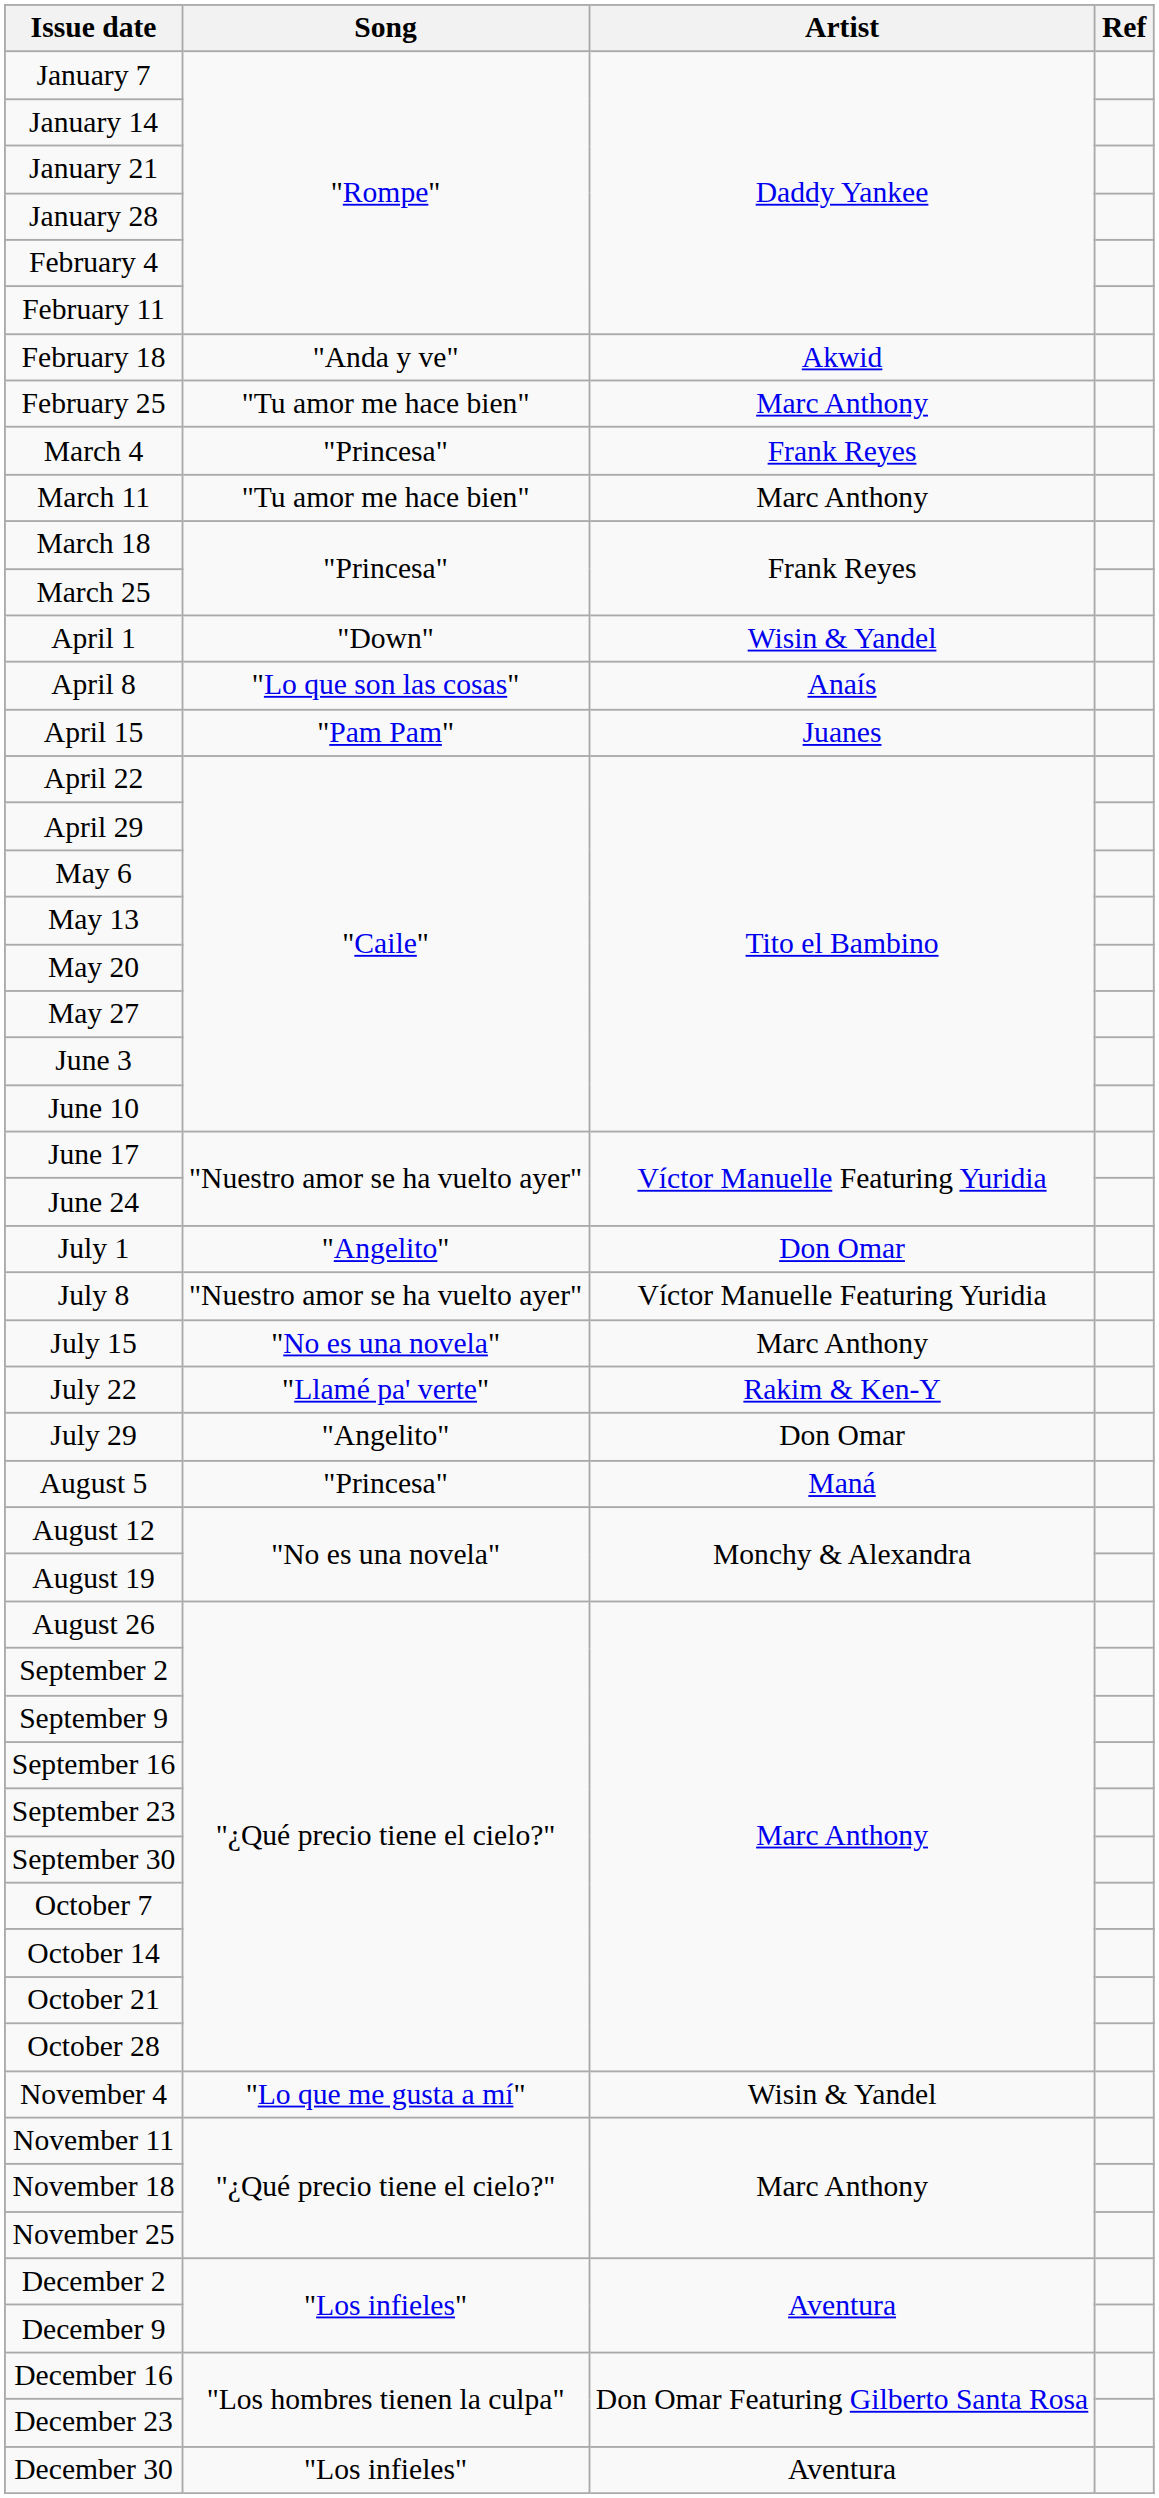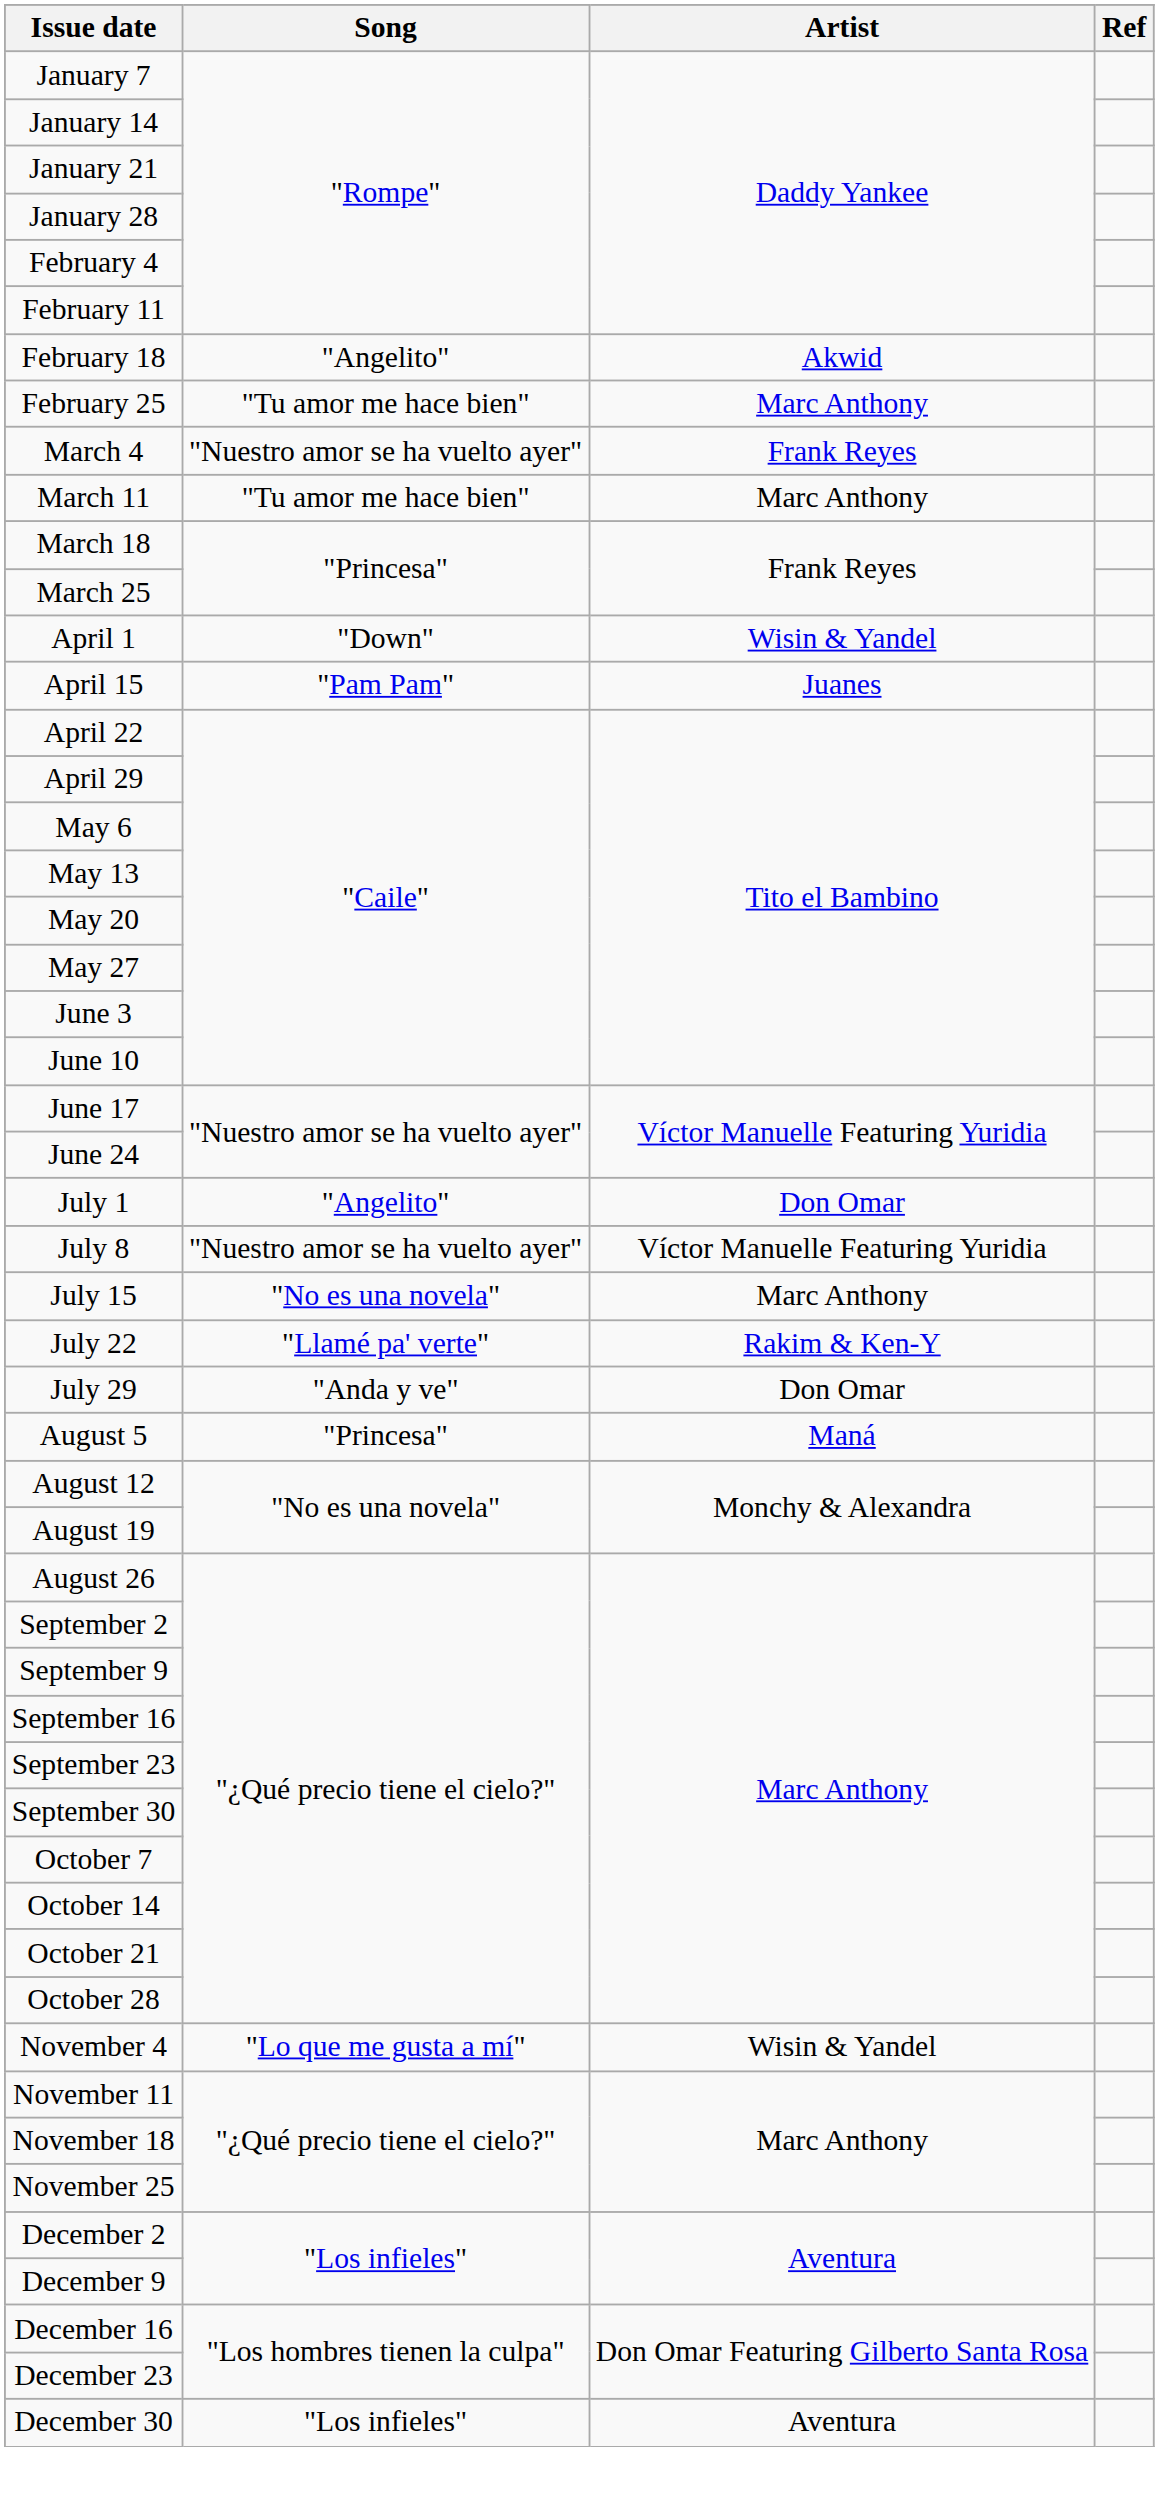 <table class="wikitable" style="text-align: center;">
 <tr>
 <th>Issue date</th>
 <th>Song</th>
 <th>Artist</th>
 <th>Ref</th>
 </tr>
 <tr>
 <td>January 7</td>
 <td style="text-align: center;" rowspan="6">"<a href='#'>Rompe</a>"</td>
 <td style="text-align: center;" rowspan="6"><a href='#'>Daddy Yankee</a></td>
 <td style="text-align: center;"></td>
 </tr>
 <tr>
 <td>January 14</td>
 <td style="text-align: center;"></td>
 </tr>
 <tr>
 <td>January 21</td>
 <td style="text-align: center;"></td>
 </tr>
 <tr>
 <td>January 28</td>
 <td style="text-align: center;"></td>
 </tr>
 <tr>
 <td>February 4</td>
 <td style="text-align: center;"></td>
 </tr>
 <tr>
 <td>February 11</td>
 <td style="text-align: center;"></td>
 </tr>
 <tr>
 <td>February 18</td>
-<td style="text-align: center;" rowspan="1">"Anda y ve"</td>
+<td style="text-align: center;" rowspan="1">"Angelito"</td>
 <td style="text-align: center;" rowspan="1"><a href='#'>Akwid</a></td>
 <td style="text-align: center;"></td>
 </tr>
 <tr>
 <td>February 25</td>
 <td style="text-align: center;" rowspan="1">"Tu amor me hace bien"</td>
 <td style="text-align: center;" rowspan="1"><a href='#'>Marc Anthony</a></td>
 <td style="text-align: center;"></td>
 </tr>
 <tr>
 <td>March 4</td>
-<td style="text-align: center;" rowspan="1">"Princesa"</td>
+<td style="text-align: center;" rowspan="1">"Nuestro amor se ha vuelto ayer"</td>
 <td style="text-align: center;" rowspan="1"><a href='#'>Frank Reyes</a></td>
 <td style="text-align: center;"></td>
 </tr>
 <tr>
 <td>March 11</td>
 <td style="text-align: center;" rowspan="1">"Tu amor me hace bien"</td>
 <td style="text-align: center;" rowspan="1">Marc Anthony</td>
 <td style="text-align: center;"></td>
 </tr>
 <tr>
 <td>March 18</td>
 <td style="text-align: center;" rowspan="2">"Princesa"</td>
 <td style="text-align: center;" rowspan="2">Frank Reyes</td>
 <td style="text-align: center;"></td>
 </tr>
 <tr>
 <td>March 25</td>
 <td style="text-align: center;"></td>
 </tr>
 <tr>
 <td>April 1</td>
 <td style="text-align: center;" rowspan="1">"Down"</td>
 <td style="text-align: center;" rowspan="1"><a href='#'>Wisin & Yandel</a></td>
-<td style="text-align: center;"></td>
-</tr>
-<tr>
-<td>April 8</td>
-<td style="text-align: center;" rowspan="1">"<a href='#'>Lo que son las cosas</a>"</td>
-<td style="text-align: center;" rowspan="1"><a href='#'>Anaís</a></td>
 <td style="text-align: center;"></td>
 </tr>
 <tr>
 <td>April 15</td>
 <td style="text-align: center;" rowspan="1">"<a href='#'>Pam Pam</a>"</td>
 <td style="text-align: center;" rowspan="1"><a href='#'>Juanes</a></td>
 <td style="text-align: center;"></td>
 </tr>
 <tr>
 <td>April 22</td>
 <td style="text-align: center;" rowspan="8">"<a href='#'>Caile</a>"</td>
 <td style="text-align: center;" rowspan="8"><a href='#'>Tito el Bambino</a></td>
 <td style="text-align: center;"></td>
 </tr>
 <tr>
 <td>April 29</td>
 <td style="text-align: center;"></td>
 </tr>
 <tr>
 <td>May 6</td>
 <td style="text-align: center;"></td>
 </tr>
 <tr>
 <td>May 13</td>
 <td style="text-align: center;"></td>
 </tr>
 <tr>
 <td>May 20</td>
 <td style="text-align: center;"></td>
 </tr>
 <tr>
 <td>May 27</td>
 <td style="text-align: center;"></td>
 </tr>
 <tr>
 <td>June 3</td>
 <td style="text-align: center;"></td>
 </tr>
 <tr>
 <td>June 10</td>
 <td style="text-align: center;"></td>
 </tr>
 <tr>
 <td>June 17</td>
 <td style="text-align: center;" rowspan="2">"Nuestro amor se ha vuelto ayer"</td>
 <td style="text-align: center;" rowspan="2"><a href='#'>Víctor Manuelle</a> Featuring <a href='#'>Yuridia</a></td>
 <td style="text-align: center;"></td>
 </tr>
 <tr>
 <td>June 24</td>
 <td style="text-align: center;"></td>
 </tr>
 <tr>
 <td>July 1</td>
 <td style="text-align: center;" rowspan="1">"<a href='#'>Angelito</a>"</td>
 <td style="text-align: center;" rowspan="1"><a href='#'>Don Omar</a></td>
 <td style="text-align: center;"></td>
 </tr>
 <tr>
 <td>July 8</td>
 <td style="text-align: center;" rowspan="1">"Nuestro amor se ha vuelto ayer"</td>
 <td style="text-align: center;" rowspan="1">Víctor Manuelle Featuring Yuridia</td>
 <td style="text-align: center;"></td>
 </tr>
 <tr>
 <td>July 15</td>
 <td style="text-align: center;" rowspan="1">"<a href='#'>No es una novela</a>"</td>
 <td style="text-align: center;" rowspan="1">Marc Anthony</td>
 <td style="text-align: center;"></td>
 </tr>
 <tr>
 <td>July 22</td>
 <td style="text-align: center;" rowspan="1">"<a href='#'>Llamé pa' verte</a>"</td>
 <td style="text-align: center;" rowspan="1"><a href='#'>Rakim & Ken-Y</a></td>
 <td style="text-align: center;"></td>
 </tr>
 <tr>
 <td>July 29</td>
-<td style="text-align: center;" rowspan="1">"Angelito"</td>
+<td style="text-align: center;" rowspan="1">"Anda y ve"</td>
 <td style="text-align: center;" rowspan="1">Don Omar</td>
 <td style="text-align: center;"></td>
 </tr>
 <tr>
 <td>August 5</td>
 <td style="text-align: center;" rowspan="1">"Princesa"</td>
 <td style="text-align: center;" rowspan="1"><a href='#'>Maná</a></td>
 <td style="text-align: center;"></td>
 </tr>
 <tr>
 <td>August 12</td>
 <td style="text-align: center;" rowspan="2">"No es una novela"</td>
 <td style="text-align: center;" rowspan="2">Monchy & Alexandra</td>
 <td style="text-align: center;"></td>
 </tr>
 <tr>
 <td>August 19</td>
 <td style="text-align: center;"></td>
 </tr>
 <tr>
 <td>August 26</td>
 <td style="text-align: center;" rowspan="10">"¿Qué precio tiene el cielo?"</td>
 <td style="text-align: center;" rowspan="10"><a href='#'>Marc Anthony</a></td>
 <td style="text-align: center;"></td>
 </tr>
 <tr>
 <td>September 2</td>
 <td style="text-align: center;"></td>
 </tr>
 <tr>
 <td>September 9</td>
 <td style="text-align: center;"></td>
 </tr>
 <tr>
 <td>September 16</td>
 <td style="text-align: center;"></td>
 </tr>
 <tr>
 <td>September 23</td>
 <td style="text-align: center;"></td>
 </tr>
 <tr>
 <td>September 30</td>
 <td style="text-align: center;"></td>
 </tr>
 <tr>
 <td>October 7</td>
 <td style="text-align: center;"></td>
 </tr>
 <tr>
 <td>October 14</td>
 <td style="text-align: center;"></td>
 </tr>
 <tr>
 <td>October 21</td>
 <td style="text-align: center;"></td>
 </tr>
 <tr>
 <td>October 28</td>
 <td style="text-align: center;"></td>
 </tr>
 <tr>
 <td>November 4</td>
 <td style="text-align: center;" rowspan="1">"<a href='#'>Lo que me gusta a mí</a>"</td>
 <td style="text-align: center;" rowspan="1">Wisin & Yandel</td>
 <td style="text-align: center;"></td>
 </tr>
 <tr>
 <td>November 11</td>
 <td style="text-align: center;" rowspan="3">"¿Qué precio tiene el cielo?"</td>
 <td style="text-align: center;" rowspan="3">Marc Anthony</td>
 <td style="text-align: center;"></td>
 </tr>
 <tr>
 <td>November 18</td>
 <td style="text-align: center;"></td>
 </tr>
 <tr>
 <td>November 25</td>
 <td style="text-align: center;"></td>
 </tr>
 <tr>
 <td>December 2</td>
 <td style="text-align: center;" rowspan="2">"<a href='#'>Los infieles</a>"</td>
 <td style="text-align: center;" rowspan="2"><a href='#'>Aventura</a></td>
 <td style="text-align: center;"></td>
 </tr>
 <tr>
 <td>December 9</td>
 <td style="text-align: center;"></td>
 </tr>
 <tr>
 <td>December 16</td>
 <td style="text-align: center;" rowspan="2">"Los hombres tienen la culpa"</td>
 <td style="text-align: center;" rowspan="2">Don Omar Featuring <a href='#'>Gilberto Santa Rosa</a></td>
 <td style="text-align: center;"></td>
 </tr>
 <tr>
 <td>December 23</td>
 <td style="text-align: center;"></td>
 </tr>
 <tr>
 <td>December 30</td>
 <td style="text-align: center;" rowspan="1">"Los infieles"</td>
 <td style="text-align: center;" rowspan="1">Aventura</td>
 <td style="text-align: center;"></td>
 </tr>
 </table>
